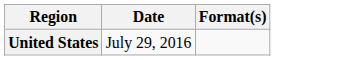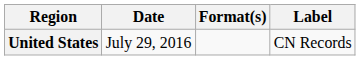 <table class="wikitable plainrowheaders">
 <tr>
 <th scope="col">Region</th>
 <th scope="col">Date</th>
 <th scope="col">Format(s)</th>
+<th scope="col">Label</th>
 </tr>
 <tr>
 <th scope="row">United States</th>
 <td>July 29, 2016</td>
 <td></td>
+<td>CN Records</td>
 </tr>
 </table>
